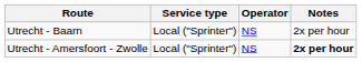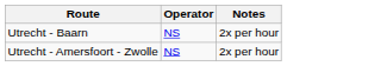 <table class="wikitable">
 <tr>
 <th>Route</th>
-<th>Service type</th>
 <th>Operator</th>
 <th>Notes</th>
 </tr>
 <tr>
 <td>Utrecht - Baarn</td>
-<td>Local ("Sprinter")</td>
 <td><a href='#'>NS</a></td>
 <td>2x per hour</td>
 </tr>
 <tr>
 <td>Utrecht - Amersfoort - Zwolle</td>
-<td>Local ("Sprinter")</td>
 <td><a href='#'>NS</a></td>
-<td><strong>2x per hour</strong></td>
+<td>2x per hour</td>
 </tr>
 </table>
